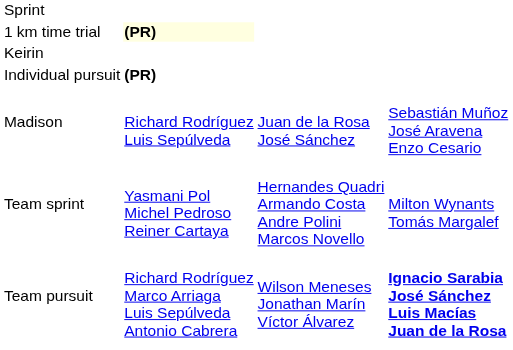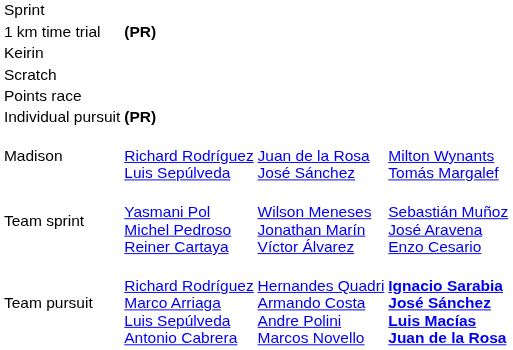 <table>
 <tr>
 <td>Sprint</td>
 <td></td>
 <td></td>
 <td></td>
 </tr>
 <tr>
 <td>1 km time trial</td>
-<td style="background: lightyellow;"> <strong>(PR)</strong></td>
+<td> <strong>(PR)</strong></td>
 <td></td>
 <td></td>
 </tr>
 <tr>
 <td>Keirin</td>
+<td></td>
+<td></td>
+<td></td>
+</tr>
+<tr>
+<td>Scratch</td>
+<td></td>
+<td></td>
+<td></td>
+</tr>
+<tr>
+<td>Points race</td>
 <td></td>
 <td></td>
 <td></td>
 </tr>
 <tr>
 <td>Individual pursuit</td>
 <td> <strong>(PR)</strong></td>
 <td></td>
 <td></td>
 </tr>
 <tr>
 <td>Madison</td>
 <td><br><a href='#'>Richard Rodríguez</a><br><a href='#'>Luis Sepúlveda</a></td>
 <td><br><a href='#'>Juan de la Rosa</a><br><a href='#'>José Sánchez</a></td>
-<td><br><a href='#'>Sebastián Muñoz</a><br><a href='#'>José Aravena</a><br><a href='#'>Enzo Cesario</a></td>
+<td><br><a href='#'>Milton Wynants</a><br><a href='#'>Tomás Margalef</a></td>
 </tr>
 <tr>
 <td>Team sprint</td>
 <td><br><a href='#'>Yasmani Pol</a><br><a href='#'>Michel Pedroso</a><br><a href='#'>Reiner Cartaya</a></td>
-<td><br><a href='#'>Hernandes Quadri</a><br><a href='#'>Armando Costa</a><br><a href='#'>Andre Polini</a><br><a href='#'>Marcos Novello</a></td>
-<td><br><a href='#'>Milton Wynants</a><br><a href='#'>Tomás Margalef</a></td>
+<td><br><a href='#'>Wilson Meneses</a><br><a href='#'>Jonathan Marín</a><br><a href='#'>Víctor Álvarez</a></td>
+<td><br><a href='#'>Sebastián Muñoz</a><br><a href='#'>José Aravena</a><br><a href='#'>Enzo Cesario</a></td>
 </tr>
 <tr>
 <td>Team pursuit</td>
 <td><br><a href='#'>Richard Rodríguez</a><br><a href='#'>Marco Arriaga</a><br><a href='#'>Luis Sepúlveda</a><br><a href='#'>Antonio Cabrera</a></td>
-<td><br><a href='#'>Wilson Meneses</a><br><a href='#'>Jonathan Marín</a><br><a href='#'>Víctor Álvarez</a></td>
+<td><br><a href='#'>Hernandes Quadri</a><br><a href='#'>Armando Costa</a><br><a href='#'>Andre Polini</a><br><a href='#'>Marcos Novello</a></td>
 <td><strong><br><a href='#'>Ignacio Sarabia</a><br><a href='#'>José Sánchez</a><br><a href='#'>Luis Macías</a><br><a href='#'>Juan de la Rosa</a></strong></td>
 </tr>
 </table>
